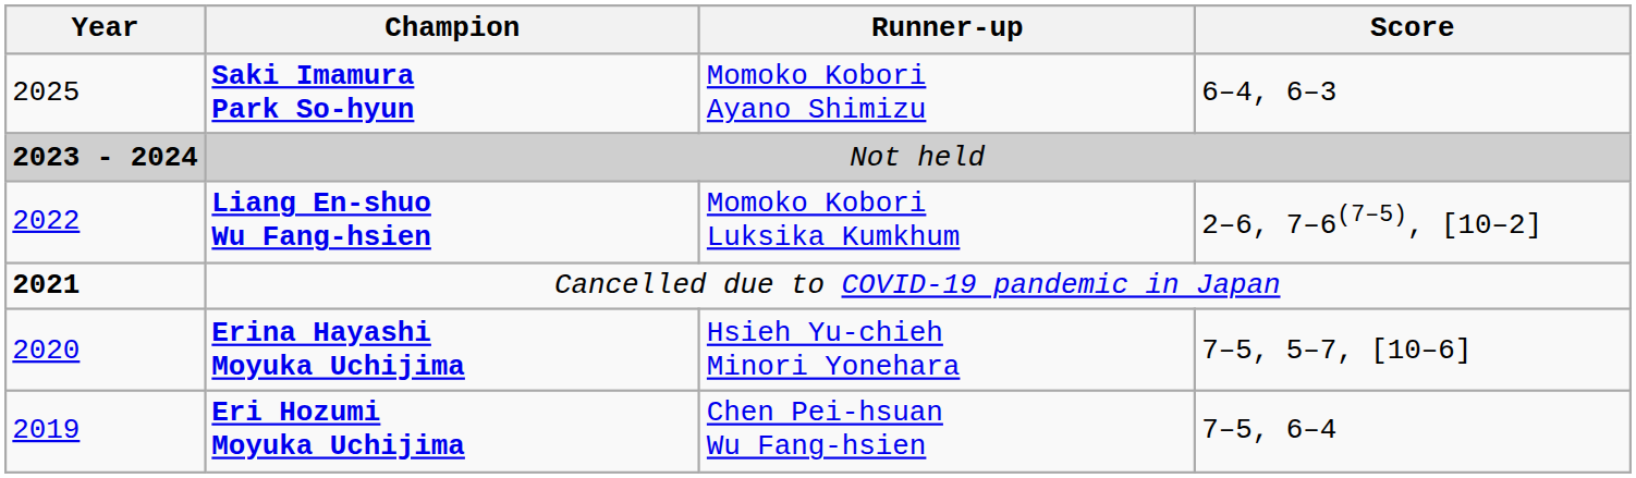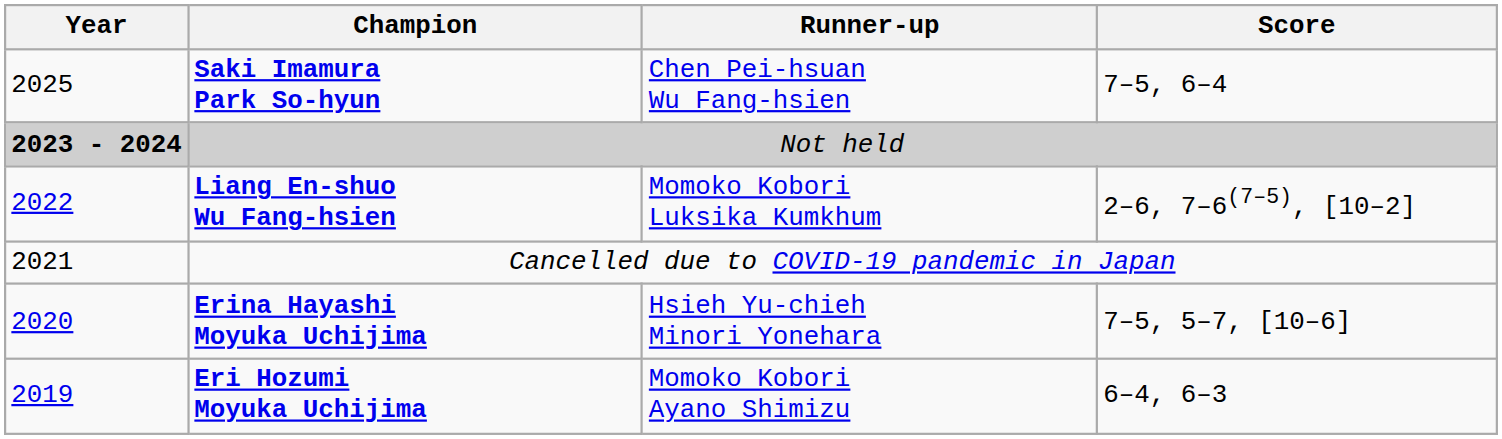 <table class="wikitable" style="font-size:90%">
 <tr>
 <th>Year</th>
 <th width="200">Champion</th>
 <th width="200">Runner-up</th>
 <th width="175">Score</th>
 </tr>
 <tr>
 <td>2025</td>
 <td><strong> <a href='#'>Saki Imamura</a><br>  <a href='#'>Park So-hyun</a></strong></td>
-<td> <a href='#'>Momoko Kobori</a> <br>  <a href='#'>Ayano Shimizu</a></td>
-<td>6–4, 6–3</td>
+<td> <a href='#'>Chen Pei-hsuan</a> <br>  <a href='#'>Wu Fang-hsien</a></td>
+<td>7–5, 6–4</td>
 </tr>
 <tr>
 <td style="background:#cfcfcf"><strong>2023 - 2024</strong></td>
 <td colspan=4 align=center style="background:#cfcfcf"><em>Not held</em></td>
 </tr>
 <tr>
 <td><a href='#'>2022</a></td>
 <td> <strong><a href='#'>Liang En-shuo</a></strong> <br>  <strong><a href='#'>Wu Fang-hsien</a></strong></td>
 <td> <a href='#'>Momoko Kobori</a> <br>  <a href='#'>Luksika Kumkhum</a></td>
 <td>2–6, 7–6<sup>(7–5)</sup>, [10–2]</td>
 </tr>
 <tr>
-<td><strong>2021</strong></td>
+<td>2021</td>
 <td colspan="3" align="center"><em>Cancelled due to <a href='#'>COVID-19 pandemic in Japan</a></em> </td>
 </tr>
 <tr>
 <td><a href='#'>2020</a></td>
 <td> <strong><a href='#'>Erina Hayashi</a></strong> <br>  <strong><a href='#'>Moyuka Uchijima</a></strong></td>
 <td> <a href='#'>Hsieh Yu-chieh</a> <br>  <a href='#'>Minori Yonehara</a></td>
 <td>7–5, 5–7, [10–6]</td>
 </tr>
 <tr>
 <td><a href='#'>2019</a></td>
 <td> <strong><a href='#'>Eri Hozumi</a></strong> <br>  <strong><a href='#'>Moyuka Uchijima</a></strong></td>
-<td> <a href='#'>Chen Pei-hsuan</a> <br>  <a href='#'>Wu Fang-hsien</a></td>
-<td>7–5, 6–4</td>
+<td> <a href='#'>Momoko Kobori</a> <br>  <a href='#'>Ayano Shimizu</a></td>
+<td>6–4, 6–3</td>
 </tr>
 </table>
